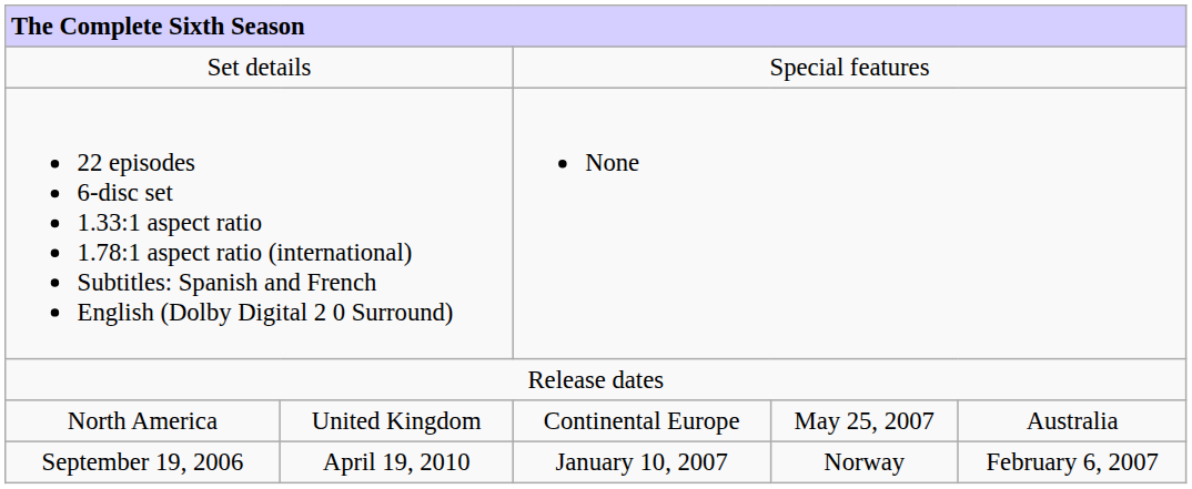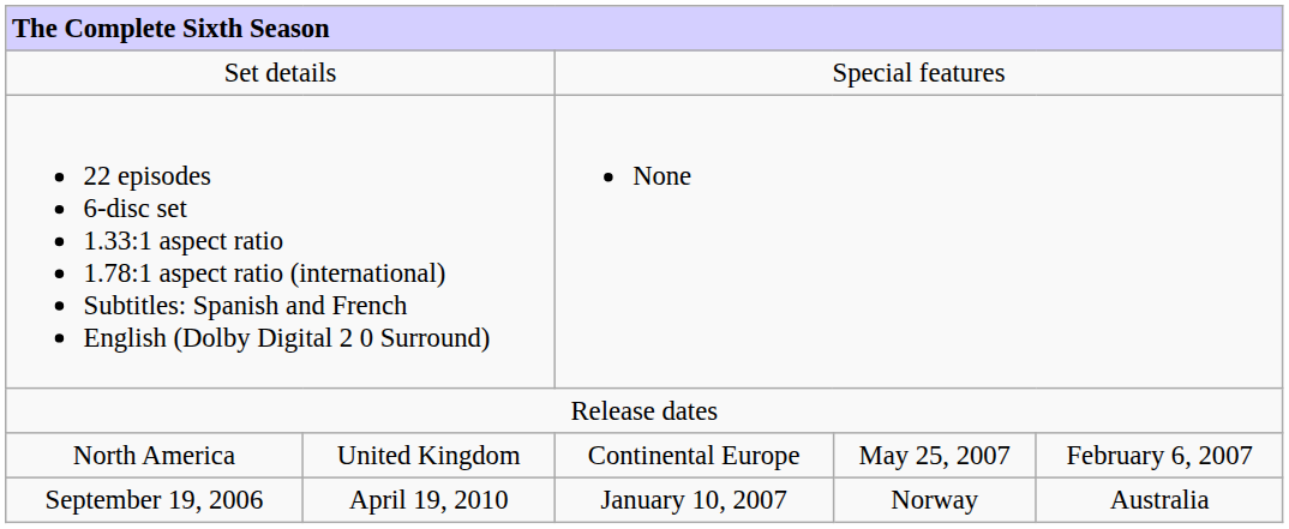 <table class="wikitable" style="font-size: 95%;">
 <tr style="background:#D4CFFF">
 <td colspan="5"><span><strong>The Complete Sixth Season</strong></span></td>
 </tr>
 <tr style="text-align:center;">
 <td style="width:300px;" colspan="2">Set details</td>
 <td style="width:300px;" colspan="4">Special features</td>
 </tr>
 <tr valign="top">
 <td colspan="2" style="text-align:left; width:300px;"><br><ul><li>22 episodes</li><li>6-disc set</li><li>1.33:1 aspect ratio</li><li>1.78:1 aspect ratio (international)</li><li>Subtitles: Spanish and French</li><li>English (Dolby Digital 2 0 Surround)</li></ul></td>
 <td colspan="4" style="text-align:left; width:400px;"><br><ul><li>None</li></ul></td>
 </tr>
 <tr>
 <td colspan="5" style="text-align:center;">Release dates</td>
 </tr>
 <tr style="text-align:center;">
 <td>North America</td>
 <td>United Kingdom</td>
 <td>Continental Europe</td>
 <td>May 25, 2007</td>
-<td>Australia</td>
+<td>February 6, 2007</td>
 </tr>
 <tr style="text-align:center;">
 <td>September 19, 2006</td>
 <td>April 19, 2010</td>
 <td>January 10, 2007</td>
 <td>Norway</td>
-<td>February 6, 2007</td>
+<td>Australia</td>
 </tr>
 </table>
